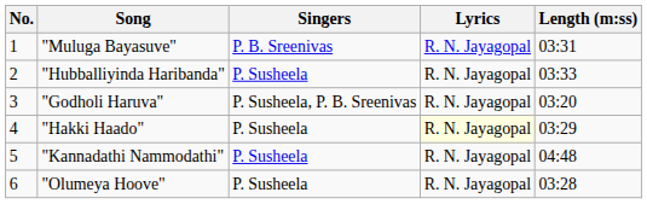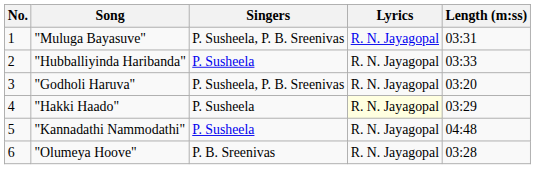 <table class="wikitable" style="font-size:95%;">
 <tr>
 <th>No.</th>
 <th>Song</th>
 <th>Singers</th>
 <th>Lyrics</th>
 <th>Length (m:ss)</th>
 </tr>
 <tr>
 <td>1</td>
 <td>"Muluga Bayasuve"</td>
-<td><a href='#'>P. B. Sreenivas</a></td>
+<td>P. Susheela,  P. B. Sreenivas</td>
 <td><a href='#'>R. N. Jayagopal</a></td>
 <td>03:31</td>
 </tr>
 <tr>
 <td>2</td>
 <td>"Hubballiyinda Haribanda"</td>
 <td><a href='#'>P. Susheela</a></td>
 <td>R. N. Jayagopal</td>
 <td>03:33</td>
 </tr>
 <tr>
 <td>3</td>
 <td>"Godholi Haruva"</td>
 <td>P. Susheela,  P. B. Sreenivas</td>
 <td>R. N. Jayagopal</td>
 <td>03:20</td>
 </tr>
 <tr>
 <td>4</td>
 <td>"Hakki Haado"</td>
 <td>P. Susheela</td>
 <td style="background: lightyellow;">R. N. Jayagopal</td>
 <td>03:29</td>
 </tr>
 <tr>
 <td>5</td>
 <td>"Kannadathi Nammodathi"</td>
 <td><a href='#'>P. Susheela</a></td>
 <td>R. N. Jayagopal</td>
 <td>04:48</td>
 </tr>
 <tr>
 <td>6</td>
 <td>"Olumeya Hoove"</td>
-<td>P. Susheela</td>
+<td>P. B. Sreenivas</td>
 <td>R. N. Jayagopal</td>
 <td>03:28</td>
 </tr>
 </table>
